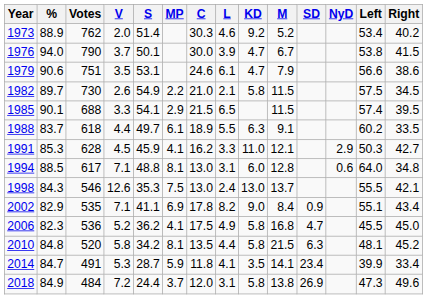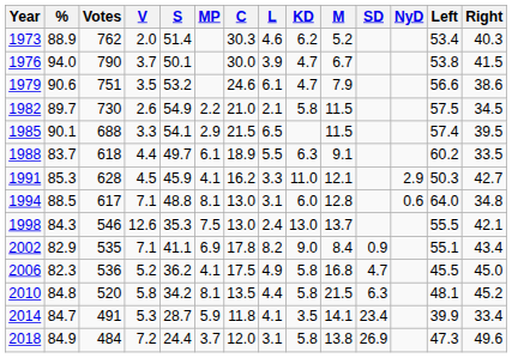 <table class="wikitable sortable" style=text-align:right>
 <tr>
 <th>Year</th>
 <th>%</th>
 <th>Votes</th>
 <th><a href='#'>V</a></th>
 <th><a href='#'>S</a></th>
 <th><a href='#'>MP</a></th>
 <th><a href='#'>C</a></th>
 <th><a href='#'>L</a></th>
 <th><a href='#'>KD</a></th>
 <th><a href='#'>M</a></th>
 <th><a href='#'>SD</a></th>
 <th><a href='#'>NyD</a></th>
 <th>Left</th>
 <th>Right</th>
 </tr>
 <tr>
 <td align=left><a href='#'>1973</a></td>
 <td>88.9</td>
 <td>762</td>
 <td>2.0</td>
 <td>51.4</td>
 <td></td>
 <td>30.3</td>
 <td>4.6</td>
-<td>9.2</td>
+<td>6.2</td>
 <td>5.2</td>
 <td></td>
 <td></td>
 <td>53.4</td>
-<td>40.2</td>
+<td>40.3</td>
 </tr>
 <tr>
 <td align=left><a href='#'>1976</a></td>
 <td>94.0</td>
 <td>790</td>
 <td>3.7</td>
 <td>50.1</td>
 <td></td>
 <td>30.0</td>
 <td>3.9</td>
 <td>4.7</td>
 <td>6.7</td>
 <td></td>
 <td></td>
 <td>53.8</td>
 <td>41.5</td>
 </tr>
 <tr>
 <td align=left><a href='#'>1979</a></td>
 <td>90.6</td>
 <td>751</td>
 <td>3.5</td>
-<td>53.1</td>
+<td>53.2</td>
 <td></td>
 <td>24.6</td>
 <td>6.1</td>
 <td>4.7</td>
 <td>7.9</td>
 <td></td>
 <td></td>
 <td>56.6</td>
 <td>38.6</td>
 </tr>
 <tr>
 <td align=left><a href='#'>1982</a></td>
 <td>89.7</td>
 <td>730</td>
 <td>2.6</td>
 <td>54.9</td>
 <td>2.2</td>
 <td>21.0</td>
 <td>2.1</td>
 <td>5.8</td>
 <td>11.5</td>
 <td></td>
 <td></td>
 <td>57.5</td>
 <td>34.5</td>
 </tr>
 <tr>
 <td align=left><a href='#'>1985</a></td>
 <td>90.1</td>
 <td>688</td>
 <td>3.3</td>
 <td>54.1</td>
 <td>2.9</td>
 <td>21.5</td>
 <td>6.5</td>
 <td></td>
 <td>11.5</td>
 <td></td>
 <td></td>
 <td>57.4</td>
 <td>39.5</td>
 </tr>
 <tr>
 <td align=left><a href='#'>1988</a></td>
 <td>83.7</td>
 <td>618</td>
 <td>4.4</td>
 <td>49.7</td>
 <td>6.1</td>
 <td>18.9</td>
 <td>5.5</td>
 <td>6.3</td>
 <td>9.1</td>
 <td></td>
 <td></td>
 <td>60.2</td>
 <td>33.5</td>
 </tr>
 <tr>
 <td align=left><a href='#'>1991</a></td>
 <td>85.3</td>
 <td>628</td>
 <td>4.5</td>
 <td>45.9</td>
 <td>4.1</td>
 <td>16.2</td>
 <td>3.3</td>
 <td>11.0</td>
 <td>12.1</td>
 <td></td>
 <td>2.9</td>
 <td>50.3</td>
 <td>42.7</td>
 </tr>
 <tr>
 <td align=left><a href='#'>1994</a></td>
 <td>88.5</td>
 <td>617</td>
 <td>7.1</td>
 <td>48.8</td>
 <td>8.1</td>
 <td>13.0</td>
 <td>3.1</td>
 <td>6.0</td>
 <td>12.8</td>
 <td></td>
 <td>0.6</td>
 <td>64.0</td>
 <td>34.8</td>
 </tr>
 <tr>
 <td align=left><a href='#'>1998</a></td>
 <td>84.3</td>
 <td>546</td>
 <td>12.6</td>
 <td>35.3</td>
 <td>7.5</td>
 <td>13.0</td>
 <td>2.4</td>
 <td>13.0</td>
 <td>13.7</td>
 <td></td>
 <td></td>
 <td>55.5</td>
 <td>42.1</td>
 </tr>
 <tr>
 <td align=left><a href='#'>2002</a></td>
 <td>82.9</td>
 <td>535</td>
 <td>7.1</td>
 <td>41.1</td>
 <td>6.9</td>
 <td>17.8</td>
 <td>8.2</td>
 <td>9.0</td>
 <td>8.4</td>
 <td>0.9</td>
 <td></td>
 <td>55.1</td>
 <td>43.4</td>
 </tr>
 <tr>
 <td align=left><a href='#'>2006</a></td>
 <td>82.3</td>
 <td>536</td>
 <td>5.2</td>
 <td>36.2</td>
 <td>4.1</td>
 <td>17.5</td>
 <td>4.9</td>
 <td>5.8</td>
 <td>16.8</td>
 <td>4.7</td>
 <td></td>
 <td>45.5</td>
 <td>45.0</td>
 </tr>
 <tr>
 <td align=left><a href='#'>2010</a></td>
 <td>84.8</td>
 <td>520</td>
 <td>5.8</td>
 <td>34.2</td>
 <td>8.1</td>
 <td>13.5</td>
 <td>4.4</td>
 <td>5.8</td>
 <td>21.5</td>
 <td>6.3</td>
 <td></td>
 <td>48.1</td>
 <td>45.2</td>
 </tr>
 <tr>
 <td align=left><a href='#'>2014</a></td>
 <td>84.7</td>
 <td>491</td>
 <td>5.3</td>
 <td>28.7</td>
 <td>5.9</td>
 <td>11.8</td>
 <td>4.1</td>
 <td>3.5</td>
 <td>14.1</td>
 <td>23.4</td>
 <td></td>
 <td>39.9</td>
 <td>33.4</td>
 </tr>
 <tr>
 <td align=left><a href='#'>2018</a></td>
 <td>84.9</td>
 <td>484</td>
 <td>7.2</td>
 <td>24.4</td>
 <td>3.7</td>
 <td>12.0</td>
 <td>3.1</td>
 <td>5.8</td>
 <td>13.8</td>
 <td>26.9</td>
 <td></td>
 <td>47.3</td>
 <td>49.6</td>
 </tr>
 </table>
